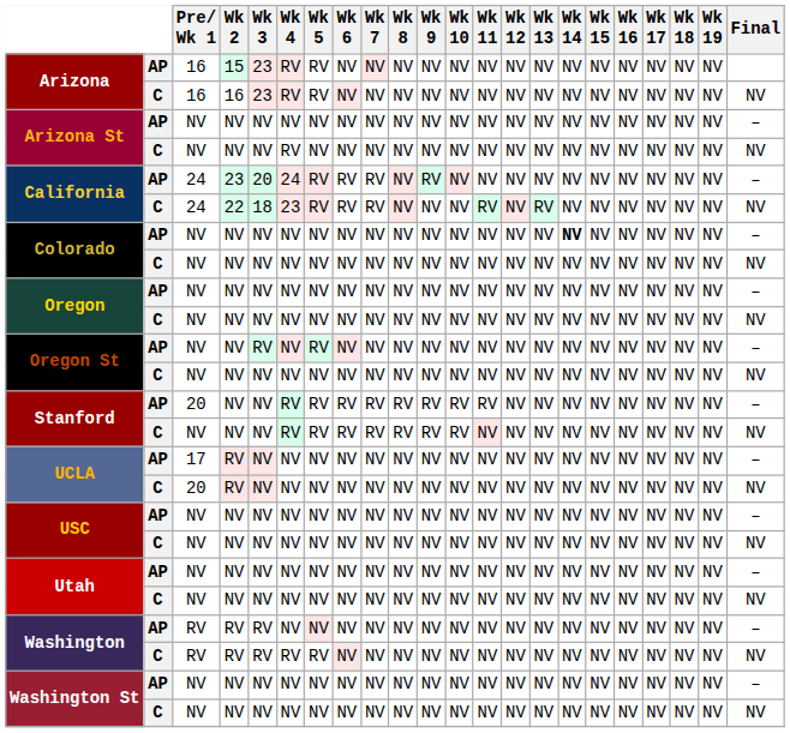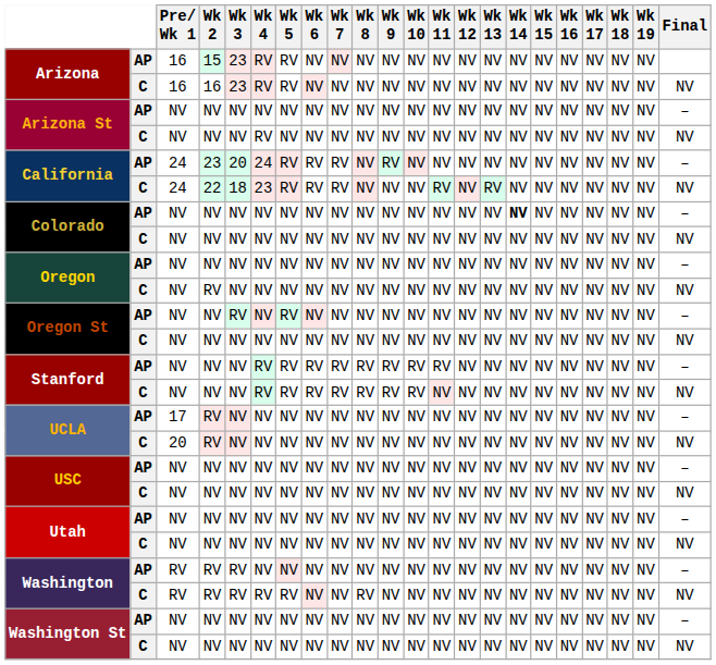 <table class="wikitable" style="white-space:nowrap;font-size:90%;">
 <tr>
 <th colspan=2 style="background:white; border-top-style:hidden; border-left-style:hidden;"> </th>
 <th>Pre/<br>Wk 1</th>
 <th>Wk<br>2</th>
 <th>Wk<br>3</th>
 <th>Wk<br>4</th>
 <th>Wk<br>5</th>
 <th>Wk<br>6</th>
 <th>Wk<br>7</th>
 <th>Wk<br>8</th>
 <th>Wk<br>9</th>
 <th>Wk<br>10</th>
 <th>Wk<br>11</th>
 <th>Wk<br>12</th>
 <th>Wk<br>13</th>
 <th>Wk<br>14</th>
 <th>Wk<br>15</th>
 <th>Wk<br>16</th>
 <th>Wk<br>17</th>
 <th>Wk<br>18</th>
 <th>Wk<br>19</th>
 <th>Final</th>
 </tr>
 <tr style="text-align:center;">
 <th rowspan=2 style="background:#990000; color:#FFFFFF;">Arizona</th>
 <th>AP</th>
 <td style="background:#FFF;">16</td>
 <td style="background:#D8FFEB;">15</td>
 <td style="background:#ffe6e6;">23</td>
 <td style="background:#ffe6e6;">RV</td>
 <td style="background:#FFF;">RV</td>
 <td style="background:#FFF;">NV</td>
 <td style="background:#ffe6e6;">NV</td>
 <td style="background:#FFF;">NV</td>
 <td style="background:#FFF;">NV</td>
 <td style="background:#FFF;">NV</td>
 <td style="background:#FFF;">NV</td>
 <td style="background:#FFF;">NV</td>
 <td style="background:#FFF;">NV</td>
 <td style="background:#FFF;">NV</td>
 <td style="background:#FFF;">NV</td>
 <td style="background:#FFF;">NV</td>
 <td style="background:#FFF;">NV</td>
 <td style="background:#FFF;">NV</td>
 <td style="background:#FFF;">NV</td>
 <td style="background:#FFF;"></td>
 </tr>
 <tr style="text-align:center;">
 <th>C</th>
 <td style="background:#FFF;">16</td>
 <td style="background:#FFF;">16</td>
 <td style="background:#ffe6e6;">23</td>
 <td style="background:#ffe6e6;">RV</td>
 <td style="background:#FFF;">RV</td>
 <td style="background:#ffe6e6;">NV</td>
 <td style="background:#FFF;">NV</td>
 <td style="background:#FFF;">NV</td>
 <td style="background:#FFF;">NV</td>
 <td style="background:#FFF;">NV</td>
 <td style="background:#FFF;">NV</td>
 <td style="background:#FFF;">NV</td>
 <td style="background:#FFF;">NV</td>
 <td style="background:#FFF;">NV</td>
 <td style="background:#FFF;">NV</td>
 <td style="background:#FFF;">NV</td>
 <td style="background:#FFF;">NV</td>
 <td style="background:#FFF;">NV</td>
 <td style="background:#FFF;">NV</td>
 <td style="background:#FFF;">NV</td>
 </tr>
 <tr style="text-align:center;">
 <th rowspan=2 style="background:#990033; color:#FFB310;">Arizona St</th>
 <th>AP</th>
 <td style="background:#FFF;">NV</td>
 <td style="background:#FFF;">NV</td>
 <td style="background:#FFF;">NV</td>
 <td style="background:#FFF;">NV</td>
 <td style="background:#FFF;">NV</td>
 <td style="background:#FFF;">NV</td>
 <td style="background:#FFF;">NV</td>
 <td style="background:#FFF;">NV</td>
 <td style="background:#FFF;">NV</td>
 <td style="background:#FFF;">NV</td>
 <td style="background:#FFF;">NV</td>
 <td style="background:#FFF;">NV</td>
 <td style="background:#FFF;">NV</td>
 <td style="background:#FFF;">NV</td>
 <td style="background:#FFF;">NV</td>
 <td style="background:#FFF;">NV</td>
 <td style="background:#FFF;">NV</td>
 <td style="background:#FFF;">NV</td>
 <td style="background:#FFF;">NV</td>
 <td style="background:#FFF;">–</td>
 </tr>
 <tr style="text-align:center;">
 <th>C</th>
 <td style="background:#FFF;">NV</td>
 <td style="background:#FFF;">NV</td>
 <td style="background:#FFF;">NV</td>
 <td style="background:#FFF;">RV</td>
 <td style="background:#FFF;">NV</td>
 <td style="background:#FFF;">NV</td>
 <td style="background:#FFF;">NV</td>
 <td style="background:#FFF;">NV</td>
 <td style="background:#FFF;">NV</td>
 <td style="background:#FFF;">NV</td>
 <td style="background:#FFF;">NV</td>
 <td style="background:#FFF;">NV</td>
 <td style="background:#FFF;">NV</td>
 <td style="background:#FFF;">NV</td>
 <td style="background:#FFF;">NV</td>
 <td style="background:#FFF;">NV</td>
 <td style="background:#FFF;">NV</td>
 <td style="background:#FFF;">NV</td>
 <td style="background:#FFF;">NV</td>
 <td style="background:#FFF;">NV</td>
 </tr>
 <tr style="text-align:center;">
 <th rowspan=2 style="background:#093161; color:#f5d130;">California</th>
 <th>AP</th>
 <td style="background:#FFF;">24</td>
 <td style="background:#D8FFEB;">23</td>
 <td style="background:#D8FFEB;">20</td>
 <td style="background:#ffe6e6;">24</td>
 <td style="background:#ffe6e6;">RV</td>
 <td style="background:#FFF;">RV</td>
 <td style="background:#FFF;">RV</td>
 <td style="background:#ffe6e6;">NV</td>
 <td style="background:#D8FFEB;">RV</td>
 <td style="background:#ffe6e6;">NV</td>
 <td style="background:#FFF;">NV</td>
 <td style="background:#FFF;">NV</td>
 <td style="background:#FFF;">NV</td>
 <td style="background:#FFF;">NV</td>
 <td style="background:#FFF;">NV</td>
 <td style="background:#FFF;">NV</td>
 <td style="background:#FFF;">NV</td>
 <td style="background:#FFF;">NV</td>
 <td style="background:#FFF;">NV</td>
 <td style="background:#FFF;">–</td>
 </tr>
 <tr style="text-align:center;">
 <th>C</th>
 <td style="background:#FFF;">24</td>
 <td style="background:#D8FFEB;">22</td>
 <td style="background:#D8FFEB;">18</td>
 <td style="background:#ffe6e6;">23</td>
 <td style="background:#ffe6e6;">RV</td>
 <td style="background:#FFF;">RV</td>
 <td style="background:#FFF;">RV</td>
 <td style="background:#ffe6e6;">NV</td>
 <td style="background:#FFF;">NV</td>
 <td style="background:#FFF;">NV</td>
 <td style="background:#D8FFEB;">RV</td>
 <td style="background:#ffe6e6;">NV</td>
 <td style="background:#D8FFEB;">RV</td>
 <td style="background:#FFF;">NV</td>
 <td style="background:#FFF;">NV</td>
 <td style="background:#FFF;">NV</td>
 <td style="background:#FFF;">NV</td>
 <td style="background:#FFF;">NV</td>
 <td style="background:#FFF;">NV</td>
 <td style="background:#FFF;">NV</td>
 </tr>
 <tr style="text-align:center;">
 <th rowspan=2 style="background:#000000; color:#CFB53B;">Colorado</th>
 <th>AP</th>
 <td style="background:#FFF;">NV</td>
 <td style="background:#FFF;">NV</td>
 <td style="background:#FFF;">NV</td>
 <td style="background:#FFF;">NV</td>
 <td style="background:#FFF;">NV</td>
 <td style="background:#FFF;">NV</td>
 <td style="background:#FFF;">NV</td>
 <td style="background:#FFF;">NV</td>
 <td style="background:#FFF;">NV</td>
 <td style="background:#FFF;">NV</td>
 <td style="background:#FFF;">NV</td>
 <td style="background:#FFF;">NV</td>
 <td style="background:#FFF;">NV</td>
 <td style="background:#FFF;"><strong>NV</strong></td>
 <td style="background:#FFF;">NV</td>
 <td style="background:#FFF;">NV</td>
 <td style="background:#FFF;">NV</td>
 <td style="background:#FFF;">NV</td>
 <td style="background:#FFF;">NV</td>
 <td style="background:#FFF;">–</td>
 </tr>
 <tr style="text-align:center;">
 <th>C</th>
 <td style="background:#FFF;">NV</td>
 <td style="background:#FFF;">NV</td>
 <td style="background:#FFF;">NV</td>
 <td style="background:#FFF;">NV</td>
 <td style="background:#FFF;">NV</td>
 <td style="background:#FFF;">NV</td>
 <td style="background:#FFF;">NV</td>
 <td style="background:#FFF;">NV</td>
 <td style="background:#FFF;">NV</td>
 <td style="background:#FFF;">NV</td>
 <td style="background:#FFF;">NV</td>
 <td style="background:#FFF;">NV</td>
 <td style="background:#FFF;">NV</td>
 <td style="background:#FFF;">NV</td>
 <td style="background:#FFF;">NV</td>
 <td style="background:#FFF;">NV</td>
 <td style="background:#FFF;">NV</td>
 <td style="background:#FFF;">NV</td>
 <td style="background:#FFF;">NV</td>
 <td style="background:#FFF;">NV</td>
 </tr>
 <tr style="text-align:center;">
 <th rowspan=2 style="background:#18453b; color:#FFD700;">Oregon</th>
 <th>AP</th>
 <td style="background:#FFF;">NV</td>
 <td style="background:#FFF;">NV</td>
 <td style="background:#FFF;">NV</td>
 <td style="background:#FFF;">NV</td>
 <td style="background:#FFF;">NV</td>
 <td style="background:#FFF;">NV</td>
 <td style="background:#FFF;">NV</td>
 <td style="background:#FFF;">NV</td>
 <td style="background:#FFF;">NV</td>
 <td style="background:#FFF;">NV</td>
 <td style="background:#FFF;">NV</td>
 <td style="background:#FFF;">NV</td>
 <td style="background:#FFF;">NV</td>
 <td style="background:#FFF;">NV</td>
 <td style="background:#FFF;">NV</td>
 <td style="background:#FFF;">NV</td>
 <td style="background:#FFF;">NV</td>
 <td style="background:#FFF;">NV</td>
 <td style="background:#FFF;">NV</td>
 <td style="background:#FFF;">–</td>
 </tr>
 <tr style="text-align:center;">
 <th>C</th>
 <td style="background:#FFF;">NV</td>
-<td style="background:#FFF;">NV</td>
+<td style="background:#FFF;">RV</td>
 <td style="background:#FFF;">NV</td>
 <td style="background:#FFF;">NV</td>
 <td style="background:#FFF;">NV</td>
 <td style="background:#FFF;">NV</td>
 <td style="background:#FFF;">NV</td>
 <td style="background:#FFF;">NV</td>
 <td style="background:#FFF;">NV</td>
 <td style="background:#FFF;">NV</td>
 <td style="background:#FFF;">NV</td>
 <td style="background:#FFF;">NV</td>
 <td style="background:#FFF;">NV</td>
 <td style="background:#FFF;">NV</td>
 <td style="background:#FFF;">NV</td>
 <td style="background:#FFF;">NV</td>
 <td style="background:#FFF;">NV</td>
 <td style="background:#FFF;">NV</td>
 <td style="background:#FFF;">NV</td>
 <td style="background:#FFF;">NV</td>
 </tr>
 <tr style="text-align:center;">
 <th rowspan=2 style="background:#000000; color:#C34500;">Oregon St</th>
 <th>AP</th>
 <td style="background:#FFF;">NV</td>
 <td style="background:#FFF;">NV</td>
 <td style="background:#D8FFEB;">RV</td>
 <td style="background:#ffe6e6;">NV</td>
 <td style="background:#D8FFEB;">RV</td>
 <td style="background:#ffe6e6;">NV</td>
 <td style="background:#FFF;">NV</td>
 <td style="background:#FFF;">NV</td>
 <td style="background:#FFF;">NV</td>
 <td style="background:#FFF;">NV</td>
 <td style="background:#FFF;">NV</td>
 <td style="background:#FFF;">NV</td>
 <td style="background:#FFF;">NV</td>
 <td style="background:#FFF;">NV</td>
 <td style="background:#FFF;">NV</td>
 <td style="background:#FFF;">NV</td>
 <td style="background:#FFF;">NV</td>
 <td style="background:#FFF;">NV</td>
 <td style="background:#FFF;">NV</td>
 <td style="background:#FFF;">–</td>
 </tr>
 <tr style="text-align:center;">
 <th>C</th>
 <td style="background:#FFF;">NV</td>
 <td style="background:#FFF;">NV</td>
 <td style="background:#FFF;">NV</td>
 <td style="background:#FFF;">NV</td>
 <td style="background:#FFF;">NV</td>
 <td style="background:#FFF;">NV</td>
 <td style="background:#FFF;">NV</td>
 <td style="background:#FFF;">NV</td>
 <td style="background:#FFF;">NV</td>
 <td style="background:#FFF;">NV</td>
 <td style="background:#FFF;">NV</td>
 <td style="background:#FFF;">NV</td>
 <td style="background:#FFF;">NV</td>
 <td style="background:#FFF;">NV</td>
 <td style="background:#FFF;">NV</td>
 <td style="background:#FFF;">NV</td>
 <td style="background:#FFF;">NV</td>
 <td style="background:#FFF;">NV</td>
 <td style="background:#FFF;">NV</td>
 <td style="background:#FFF;">NV</td>
 </tr>
 <tr style="text-align:center;">
 <th rowspan=2 style="background:#990000; color:#FFFFFF;">Stanford</th>
 <th>AP</th>
-<td style="background:#FFF;">20</td>
+<td style="background:#FFF;">NV</td>
 <td style="background:#FFF;">NV</td>
 <td style="background:#FFF;">NV</td>
 <td style="background:#D8FFEB;">RV</td>
 <td style="background:#FFF;">RV</td>
 <td style="background:#FFF;">RV</td>
 <td style="background:#FFF;">RV</td>
 <td style="background:#FFF;">RV</td>
 <td style="background:#FFF;">RV</td>
 <td style="background:#FFF;">RV</td>
 <td style="background:#FFF;">RV</td>
 <td style="background:#FFF;">NV</td>
 <td style="background:#FFF;">NV</td>
 <td style="background:#FFF;">NV</td>
 <td style="background:#FFF;">NV</td>
 <td style="background:#FFF;">NV</td>
 <td style="background:#FFF;">NV</td>
 <td style="background:#FFF;">NV</td>
 <td style="background:#FFF;">NV</td>
 <td style="background:#FFF;">–</td>
 </tr>
 <tr style="text-align:center;">
 <th>C</th>
 <td style="background:#FFF;">NV</td>
 <td style="background:#FFF;">NV</td>
 <td style="background:#FFF;">NV</td>
 <td style="background:#D8FFEB;">RV</td>
 <td style="background:#FFF;">RV</td>
 <td style="background:#FFF;">RV</td>
 <td style="background:#FFF;">RV</td>
 <td style="background:#FFF;">RV</td>
 <td style="background:#FFF;">RV</td>
 <td style="background:#FFF;">RV</td>
 <td style="background:#ffe6e6;">NV</td>
 <td style="background:#FFF;">NV</td>
 <td style="background:#FFF;">NV</td>
 <td style="background:#FFF;">NV</td>
 <td style="background:#FFF;">NV</td>
 <td style="background:#FFF;">NV</td>
 <td style="background:#FFF;">NV</td>
 <td style="background:#FFF;">NV</td>
 <td style="background:#FFF;">NV</td>
 <td style="background:#FFF;">NV</td>
 </tr>
 <tr style="text-align:center;">
 <th rowspan=2 style="background:#536895; color:#FFB300;">UCLA</th>
 <th>AP</th>
 <td style="background:#FFF;">17</td>
 <td style="background:#ffe6e6;">RV</td>
 <td style="background:#ffe6e6;">NV</td>
 <td style="background:#FFF;">NV</td>
 <td style="background:#FFF;">NV</td>
 <td style="background:#FFF;">NV</td>
 <td style="background:#FFF;">NV</td>
 <td style="background:#FFF;">NV</td>
 <td style="background:#FFF;">NV</td>
 <td style="background:#FFF;">NV</td>
 <td style="background:#FFF;">NV</td>
 <td style="background:#FFF;">NV</td>
 <td style="background:#FFF;">NV</td>
 <td style="background:#FFF;">NV</td>
 <td style="background:#FFF;">NV</td>
 <td style="background:#FFF;">NV</td>
 <td style="background:#FFF;">NV</td>
 <td style="background:#FFF;">NV</td>
 <td style="background:#FFF;">NV</td>
 <td style="background:#FFF;">–</td>
 </tr>
 <tr style="text-align:center;">
 <th>C</th>
 <td style="background:#FFF;">20</td>
 <td style="background:#ffe6e6;">RV</td>
 <td style="background:#ffe6e6;">NV</td>
 <td style="background:#FFF;">NV</td>
 <td style="background:#FFF;">NV</td>
 <td style="background:#FFF;">NV</td>
 <td style="background:#FFF;">NV</td>
 <td style="background:#FFF;">NV</td>
 <td style="background:#FFF;">NV</td>
 <td style="background:#FFF;">NV</td>
 <td style="background:#FFF;">NV</td>
 <td style="background:#FFF;">NV</td>
 <td style="background:#FFF;">NV</td>
 <td style="background:#FFF;">NV</td>
 <td style="background:#FFF;">NV</td>
 <td style="background:#FFF;">NV</td>
 <td style="background:#FFF;">NV</td>
 <td style="background:#FFF;">NV</td>
 <td style="background:#FFF;">NV</td>
 <td style="background:#FFF;">NV</td>
 </tr>
 <tr style="text-align:center;">
 <th rowspan=2 style="background:#990000; color:#FFCC00;">USC</th>
 <th>AP</th>
 <td style="background:#FFF;">NV</td>
 <td style="background:#FFF;">NV</td>
 <td style="background:#FFF;">NV</td>
 <td style="background:#FFF;">NV</td>
 <td style="background:#FFF;">NV</td>
 <td style="background:#FFF;">NV</td>
 <td style="background:#FFF;">NV</td>
 <td style="background:#FFF;">NV</td>
 <td style="background:#FFF;">NV</td>
 <td style="background:#FFF;">NV</td>
 <td style="background:#FFF;">NV</td>
 <td style="background:#FFF;">NV</td>
 <td style="background:#FFF;">NV</td>
 <td style="background:#FFF;">NV</td>
 <td style="background:#FFF;">NV</td>
 <td style="background:#FFF;">NV</td>
 <td style="background:#FFF;">NV</td>
 <td style="background:#FFF;">NV</td>
 <td style="background:#FFF;">NV</td>
 <td style="background:#FFF;">–</td>
 </tr>
 <tr style="text-align:center;">
 <th>C</th>
 <td style="background:#FFF;">NV</td>
 <td style="background:#FFF;">NV</td>
 <td style="background:#FFF;">NV</td>
 <td style="background:#FFF;">NV</td>
 <td style="background:#FFF;">NV</td>
 <td style="background:#FFF;">NV</td>
 <td style="background:#FFF;">NV</td>
 <td style="background:#FFF;">NV</td>
 <td style="background:#FFF;">NV</td>
 <td style="background:#FFF;">NV</td>
 <td style="background:#FFF;">NV</td>
 <td style="background:#FFF;">NV</td>
 <td style="background:#FFF;">NV</td>
 <td style="background:#FFF;">NV</td>
 <td style="background:#FFF;">NV</td>
 <td style="background:#FFF;">NV</td>
 <td style="background:#FFF;">NV</td>
 <td style="background:#FFF;">NV</td>
 <td style="background:#FFF;">NV</td>
 <td style="background:#FFF;">NV</td>
 </tr>
 <tr style="text-align:center;">
 <th rowspan=2 style="background:#CC0000; color:#FFFFFF;">Utah</th>
 <th>AP</th>
 <td style="background:#FFF;">NV</td>
 <td style="background:#FFF;">NV</td>
 <td style="background:#FFF;">NV</td>
 <td style="background:#FFF;">NV</td>
 <td style="background:#FFF;">NV</td>
 <td style="background:#FFF;">NV</td>
 <td style="background:#FFF;">NV</td>
 <td style="background:#FFF;">NV</td>
 <td style="background:#FFF;">NV</td>
 <td style="background:#FFF;">NV</td>
 <td style="background:#FFF;">NV</td>
 <td style="background:#FFF;">NV</td>
 <td style="background:#FFF;">NV</td>
 <td style="background:#FFF;">NV</td>
 <td style="background:#FFF;">NV</td>
 <td style="background:#FFF;">NV</td>
 <td style="background:#FFF;">NV</td>
 <td style="background:#FFF;">NV</td>
 <td style="background:#FFF;">NV</td>
 <td style="background:#FFF;">–</td>
 </tr>
 <tr style="text-align:center;">
 <th>C</th>
 <td style="background:#FFF;">NV</td>
 <td style="background:#FFF;">NV</td>
 <td style="background:#FFF;">NV</td>
 <td style="background:#FFF;">NV</td>
 <td style="background:#FFF;">NV</td>
 <td style="background:#FFF;">NV</td>
 <td style="background:#FFF;">NV</td>
 <td style="background:#FFF;">NV</td>
 <td style="background:#FFF;">NV</td>
 <td style="background:#FFF;">NV</td>
 <td style="background:#FFF;">NV</td>
 <td style="background:#FFF;">NV</td>
 <td style="background:#FFF;">NV</td>
 <td style="background:#FFF;">NV</td>
 <td style="background:#FFF;">NV</td>
 <td style="background:#FFF;">NV</td>
 <td style="background:#FFF;">NV</td>
 <td style="background:#FFF;">NV</td>
 <td style="background:#FFF;">NV</td>
 <td style="background:#FFF;">NV</td>
 </tr>
 <tr style="text-align:center;">
 <th rowspan=2 style="background:#39275B; color:#FFFFFF;">Washington</th>
 <th>AP</th>
 <td style="background:#FFF;">RV</td>
 <td style="background:#FFF;">RV</td>
 <td style="background:#FFF;">RV</td>
 <td style="background:#FFF;">NV</td>
 <td style="background:#ffe6e6;">NV</td>
 <td style="background:#FFF;">NV</td>
 <td style="background:#FFF;">NV</td>
 <td style="background:#FFF;">NV</td>
 <td style="background:#FFF;">NV</td>
 <td style="background:#FFF;">NV</td>
 <td style="background:#FFF;">NV</td>
 <td style="background:#FFF;">NV</td>
 <td style="background:#FFF;">NV</td>
 <td style="background:#FFF;">NV</td>
 <td style="background:#FFF;">NV</td>
 <td style="background:#FFF;">NV</td>
 <td style="background:#FFF;">NV</td>
 <td style="background:#FFF;">NV</td>
 <td style="background:#FFF;">NV</td>
 <td style="background:#FFF;">–</td>
 </tr>
 <tr style="text-align:center;">
 <th>C</th>
 <td style="background:#FFF;">RV</td>
 <td style="background:#FFF;">RV</td>
 <td style="background:#FFF;">RV</td>
 <td style="background:#FFF;">RV</td>
 <td style="background:#FFF;">RV</td>
 <td style="background:#ffe6e6;">NV</td>
 <td style="background:#FFF;">NV</td>
-<td style="background:#FFF;">NV</td>
+<td style="background:#FFF;">RV</td>
 <td style="background:#FFF;">NV</td>
 <td style="background:#FFF;">NV</td>
 <td style="background:#FFF;">NV</td>
 <td style="background:#FFF;">NV</td>
 <td style="background:#FFF;">NV</td>
 <td style="background:#FFF;">NV</td>
 <td style="background:#FFF;">NV</td>
 <td style="background:#FFF;">NV</td>
 <td style="background:#FFF;">NV</td>
 <td style="background:#FFF;">NV</td>
 <td style="background:#FFF;">NV</td>
 <td style="background:#FFF;">NV</td>
 </tr>
 <tr style="text-align:center;">
 <th rowspan=2 style="background:#981e32; color:#FFFFFF;">Washington St</th>
 <th>AP</th>
 <td style="background:#FFF;">NV</td>
 <td style="background:#FFF;">NV</td>
 <td style="background:#FFF;">NV</td>
 <td style="background:#FFF;">NV</td>
 <td style="background:#FFF;">NV</td>
 <td style="background:#FFF;">NV</td>
 <td style="background:#FFF;">NV</td>
 <td style="background:#FFF;">NV</td>
 <td style="background:#FFF;">NV</td>
 <td style="background:#FFF;">NV</td>
 <td style="background:#FFF;">NV</td>
 <td style="background:#FFF;">NV</td>
 <td style="background:#FFF;">NV</td>
 <td style="background:#FFF;">NV</td>
 <td style="background:#FFF;">NV</td>
 <td style="background:#FFF;">NV</td>
 <td style="background:#FFF;">NV</td>
 <td style="background:#FFF;">NV</td>
 <td style="background:#FFF;">NV</td>
 <td style="background:#FFF;">–</td>
 </tr>
 <tr style="text-align:center;">
 <th>C</th>
 <td style="background:#FFF;">NV</td>
 <td style="background:#FFF;">NV</td>
 <td style="background:#FFF;">NV</td>
 <td style="background:#FFF;">NV</td>
 <td style="background:#FFF;">NV</td>
 <td style="background:#FFF;">NV</td>
 <td style="background:#FFF;">NV</td>
 <td style="background:#FFF;">NV</td>
 <td style="background:#FFF;">NV</td>
 <td style="background:#FFF;">NV</td>
 <td style="background:#FFF;">NV</td>
 <td style="background:#FFF;">NV</td>
 <td style="background:#FFF;">NV</td>
 <td style="background:#FFF;">NV</td>
 <td style="background:#FFF;">NV</td>
 <td style="background:#FFF;">NV</td>
 <td style="background:#FFF;">NV</td>
 <td style="background:#FFF;">NV</td>
 <td style="background:#FFF;">NV</td>
 <td style="background:#FFF;">NV</td>
 </tr>
 <tr>
 </tr>
 </table>
